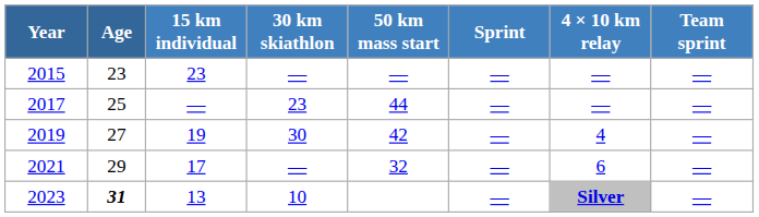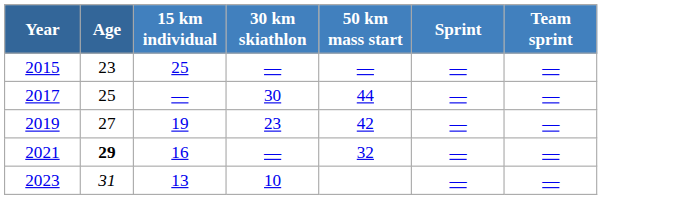 <table class="wikitable" style="font-size:95%; text-align:center; border:grey solid 1px; border-collapse:collapse; background:#ffffff;">
 <tr>
 <th style="background-color:#369; color:white; width:60px;"> Year </th>
 <th style="background-color:#369; color:white; width:40px;"> Age </th>
 <th style="background-color:#4180be; color:white; width:75px;"> 15 km <br> individual </th>
 <th style="background-color:#4180be; color:white; width:75px;"> 30 km <br> skiathlon </th>
 <th style="background-color:#4180be; color:white; width:75px;"> 50 km <br> mass start </th>
 <th style="background-color:#4180be; color:white; width:75px;"> Sprint </th>
-<th style="background-color:#4180be; color:white; width:75px;"> 4 × 10 km <br> relay </th>
 <th style="background-color:#4180be; color:white; width:75px;"> Team <br> sprint </th>
 </tr>
 <tr>
 <td><a href='#'>2015</a></td>
 <td>23</td>
-<td><a href='#'>23</a></td>
-<td><a href='#'>—</a></td>
+<td><a href='#'>25</a></td>
 <td><a href='#'>—</a></td>
 <td><a href='#'>—</a></td>
 <td><a href='#'>—</a></td>
 <td><a href='#'>—</a></td>
 </tr>
 <tr>
 <td><a href='#'>2017</a></td>
 <td>25</td>
 <td><a href='#'>—</a></td>
-<td><a href='#'>23</a></td>
+<td><a href='#'>30</a></td>
 <td><a href='#'>44</a></td>
-<td><a href='#'>—</a></td>
 <td><a href='#'>—</a></td>
 <td><a href='#'>—</a></td>
 </tr>
 <tr>
 <td><a href='#'>2019</a></td>
 <td>27</td>
 <td><a href='#'>19</a></td>
-<td><a href='#'>30</a></td>
+<td><a href='#'>23</a></td>
 <td><a href='#'>42</a></td>
 <td><a href='#'>—</a></td>
-<td><a href='#'>4</a></td>
 <td><a href='#'>—</a></td>
 </tr>
 <tr>
 <td><a href='#'>2021</a></td>
-<td>29</td>
-<td><a href='#'>17</a></td>
+<td><strong>29</strong></td>
+<td><a href='#'>16</a></td>
 <td><a href='#'>—</a></td>
 <td><a href='#'>32</a></td>
 <td><a href='#'>—</a></td>
-<td><a href='#'>6</a></td>
 <td><a href='#'>—</a></td>
 </tr>
 <tr>
 <td><a href='#'>2023</a></td>
-<td><strong><em>31</em></strong></td>
+<td><em>31</em></td>
 <td><a href='#'>13</a></td>
 <td><a href='#'>10</a></td>
 <td><a href='#'></a></td>
 <td><a href='#'>—</a></td>
-<td style="background:silver;"><a href='#'><strong>Silver</strong></a></td>
 <td><a href='#'>—</a></td>
 </tr>
 </table>
